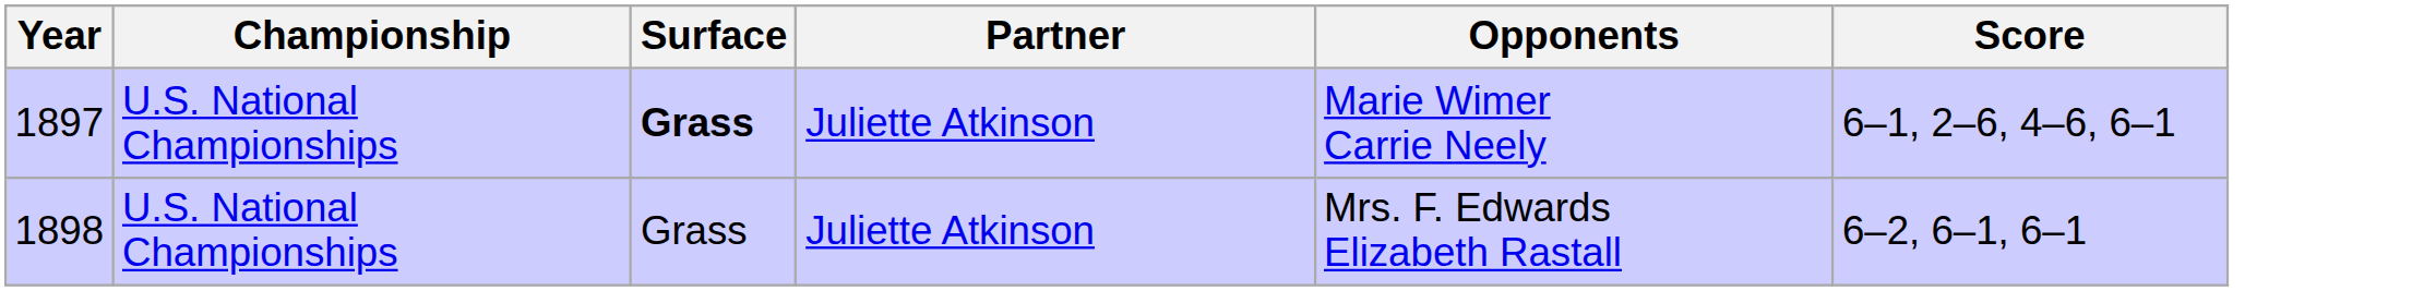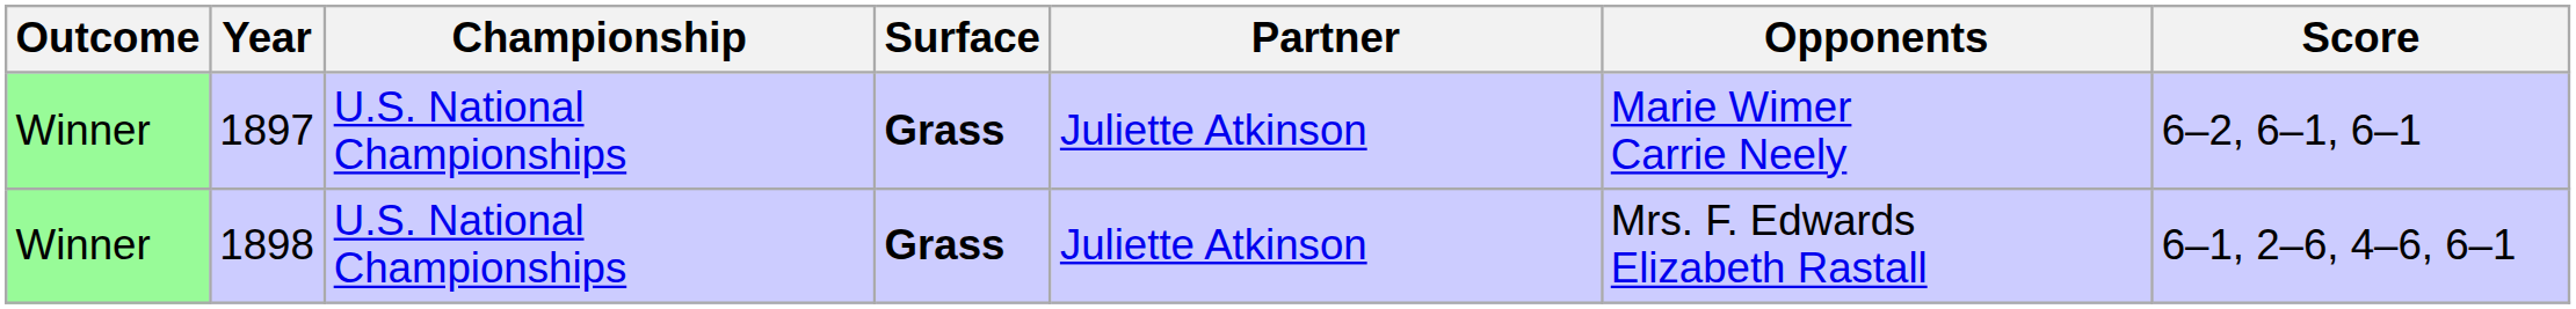 <table class="sortable wikitable">
 <tr>
+<th style="width:65px">Outcome</th>
 <th style="width:35px">Year</th>
 <th style="width:200px">Championship</th>
 <th style="width:50px">Surface</th>
 <th style="width:200px">Partner</th>
 <th style="width:200px">Opponents</th>
 <th style="width:150px" class="unsortable">Score</th>
 </tr>
 <tr style="background:#ccf;">
+<td style="background:#98fb98;">Winner</td>
 <td>1897</td>
 <td><a href='#'>U.S. National Championships</a></td>
 <td><strong>Grass</strong></td>
 <td> <a href='#'>Juliette Atkinson</a></td>
 <td> <a href='#'>Marie Wimer</a><br>  <a href='#'>Carrie Neely</a></td>
+<td>6–2, 6–1, 6–1</td>
+</tr>
+<tr style="background:#ccf;">
+<td style="background:#98fb98;">Winner</td>
+<td>1898</td>
+<td><a href='#'>U.S. National Championships</a></td>
+<td><strong>Grass</strong></td>
+<td>  <a href='#'>Juliette Atkinson</a></td>
+<td> Mrs. F. Edwards<br>  <a href='#'>Elizabeth Rastall</a></td>
 <td>6–1, 2–6, 4–6, 6–1</td>
 </tr>
-<tr style="background:#ccf;">
-<td>1898</td>
-<td><a href='#'>U.S. National Championships</a></td>
-<td>Grass</td>
-<td>  <a href='#'>Juliette Atkinson</a></td>
-<td> Mrs. F. Edwards<br>  <a href='#'>Elizabeth Rastall</a></td>
-<td>6–2, 6–1, 6–1</td>
-</tr>
 </table>
